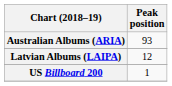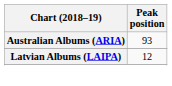 <table class="wikitable sortable plainrowheaders" style="text-align:center">
 <tr>
 <th scope="col">Chart (2018–19)</th>
 <th scope="col">Peak<br>position</th>
 </tr>
 <tr>
 <th scope="row">Australian Albums (<a href='#'>ARIA</a>)</th>
 <td>93</td>
 </tr>
 <tr>
 </tr>
 <tr>
 </tr>
 <tr>
 </tr>
 <tr>
 </tr>
 <tr>
 </tr>
 <tr>
 </tr>
 <tr>
 </tr>
 <tr>
 <th scope="row">Latvian Albums (<a href='#'>LAIPA</a>)</th>
 <td>12</td>
 </tr>
 <tr>
 </tr>
 <tr>
 </tr>
 <tr>
 </tr>
 <tr>
-<th scope="row">US <a href='#'><em>Billboard</em> 200</a></th>
-<td>1</td>
-</tr>
-<tr>
 </tr>
 </table>
